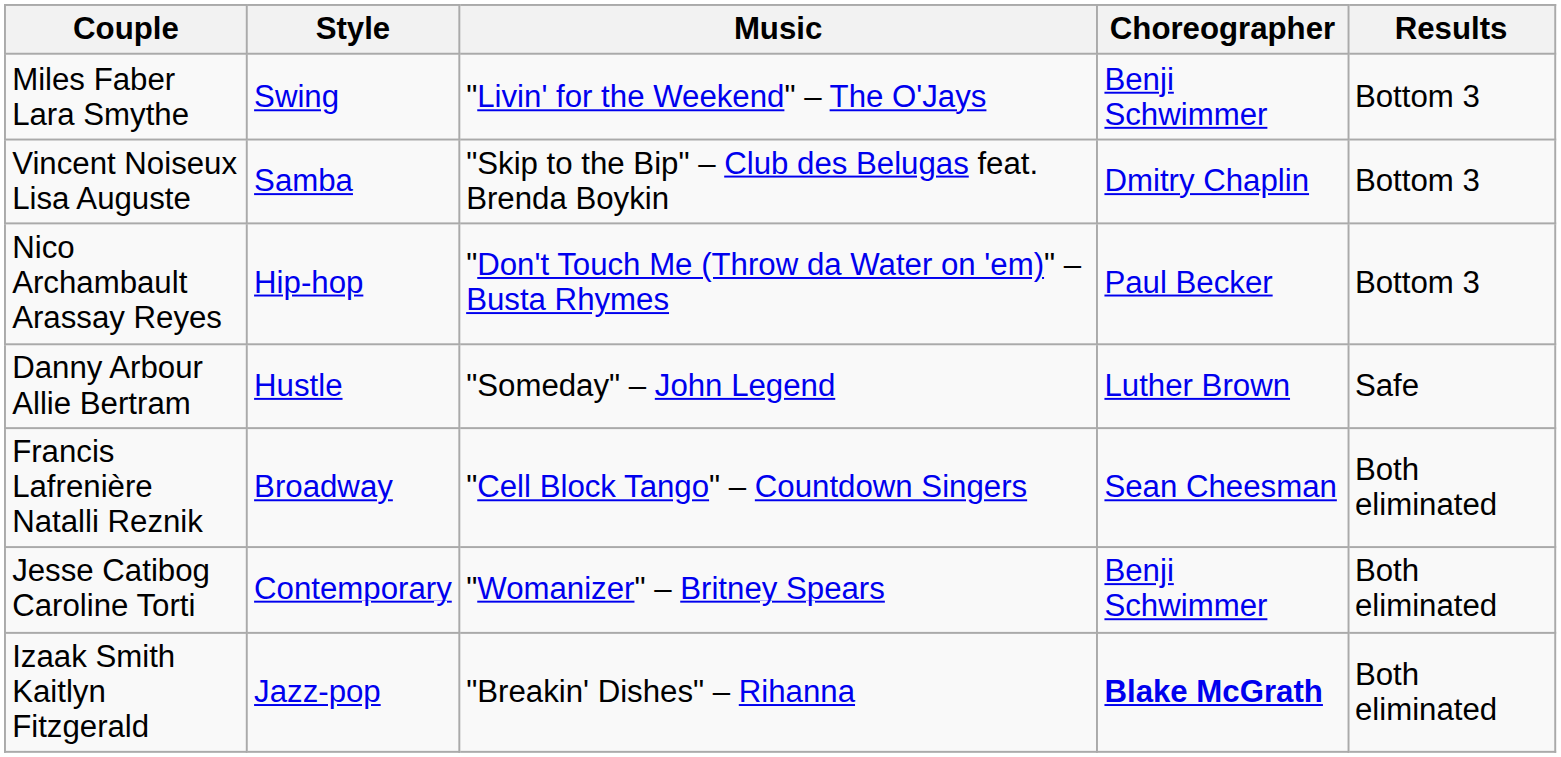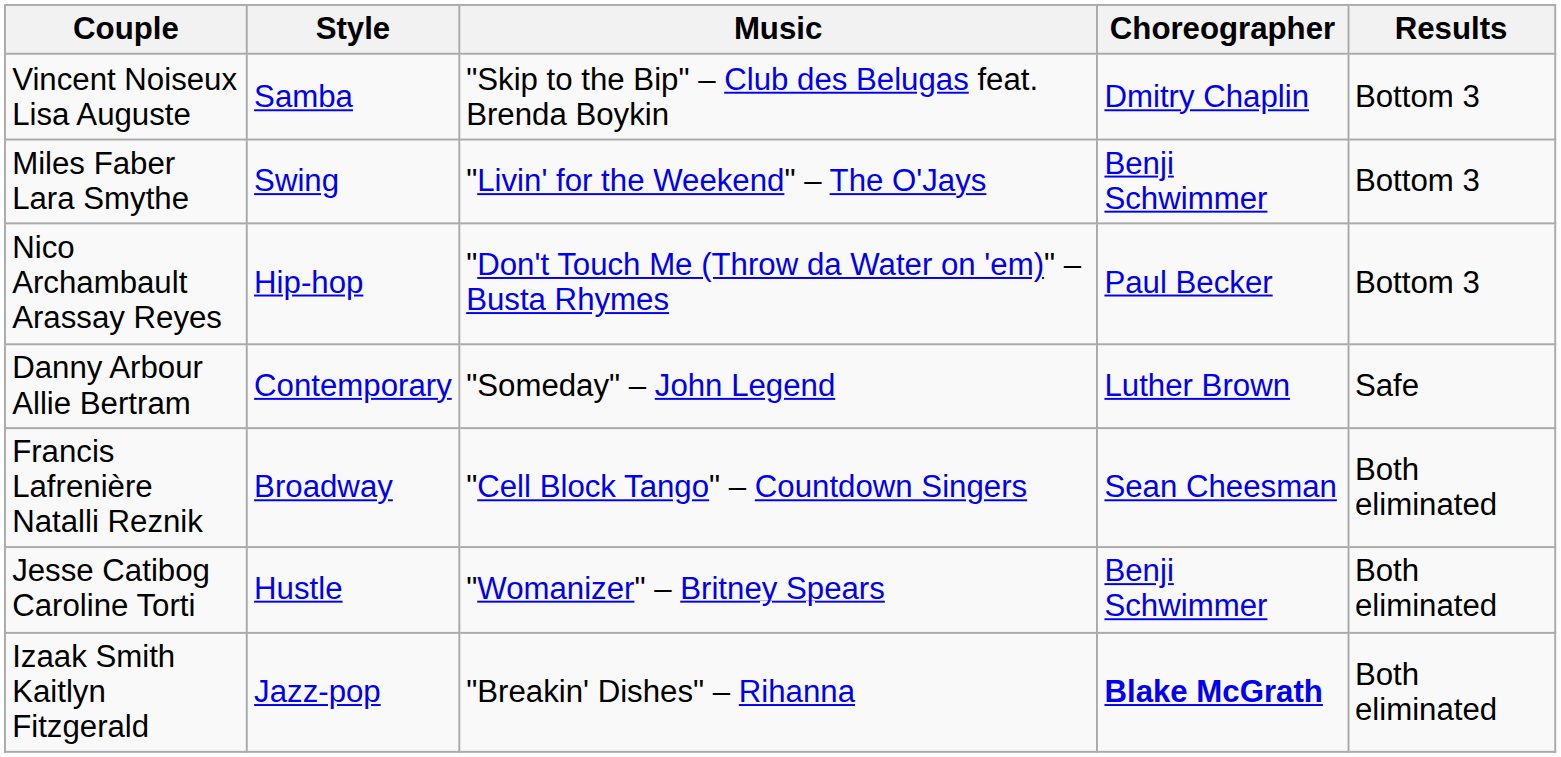 <table class="wikitable" width="90%">
 <tr>
 <th>Couple</th>
 <th>Style</th>
 <th>Music</th>
 <th>Choreographer</th>
 <th>Results</th>
 </tr>
 <tr>
+<td>Vincent Noiseux <br> Lisa Auguste</td>
+<td><a href='#'>Samba</a></td>
+<td>"Skip to the Bip" – <a href='#'>Club des Belugas</a> feat. Brenda Boykin</td>
+<td><a href='#'>Dmitry Chaplin</a></td>
+<td>Bottom 3</td>
+</tr>
+<tr>
 <td>Miles Faber <br> Lara Smythe</td>
 <td><a href='#'>Swing</a></td>
 <td>"<a href='#'>Livin' for the Weekend</a>" – <a href='#'>The O'Jays</a></td>
 <td><a href='#'>Benji Schwimmer</a></td>
-<td>Bottom 3</td>
-</tr>
-<tr>
-<td>Vincent Noiseux <br> Lisa Auguste</td>
-<td><a href='#'>Samba</a></td>
-<td>"Skip to the Bip" – <a href='#'>Club des Belugas</a> feat. Brenda Boykin</td>
-<td><a href='#'>Dmitry Chaplin</a></td>
 <td>Bottom 3</td>
 </tr>
 <tr>
 <td>Nico Archambault <br> Arassay Reyes</td>
 <td><a href='#'>Hip-hop</a></td>
 <td>"<a href='#'>Don't Touch Me (Throw da Water on 'em)</a>" – <a href='#'>Busta Rhymes</a></td>
 <td><a href='#'>Paul Becker</a></td>
 <td>Bottom 3</td>
 </tr>
 <tr>
 <td>Danny Arbour <br> Allie Bertram</td>
-<td><a href='#'>Hustle</a></td>
+<td><a href='#'>Contemporary</a></td>
 <td>"Someday" – <a href='#'>John Legend</a></td>
 <td><a href='#'>Luther Brown</a></td>
 <td>Safe</td>
 </tr>
 <tr>
 <td>Francis Lafrenière <br> Natalli Reznik</td>
 <td><a href='#'>Broadway</a></td>
 <td>"<a href='#'>Cell Block Tango</a>" – <a href='#'>Countdown Singers</a></td>
 <td><a href='#'>Sean Cheesman</a></td>
 <td>Both eliminated</td>
 </tr>
 <tr>
 <td>Jesse Catibog <br> Caroline Torti</td>
-<td><a href='#'>Contemporary</a></td>
+<td><a href='#'>Hustle</a></td>
 <td>"<a href='#'>Womanizer</a>" – <a href='#'>Britney Spears</a></td>
 <td><a href='#'>Benji Schwimmer</a></td>
 <td>Both eliminated</td>
 </tr>
 <tr>
 <td>Izaak Smith <br> Kaitlyn Fitzgerald</td>
 <td><a href='#'>Jazz-pop</a></td>
 <td>"Breakin' Dishes" – <a href='#'>Rihanna</a></td>
 <td><strong><a href='#'>Blake McGrath</a></strong></td>
 <td>Both eliminated</td>
 </tr>
 </table>
